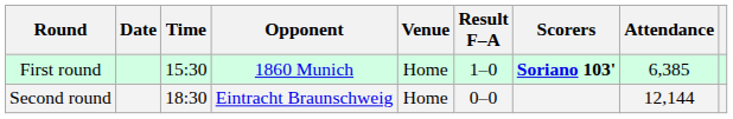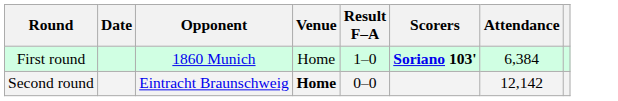 <table class="wikitable sortable" style="text-align:center">
 <tr>
 <th>Round</th>
 <th>Date</th>
-<th>Time</th>
 <th>Opponent</th>
 <th>Venue</th>
 <th>Result<br>F–A</th>
 <th class="unsortable">Scorers</th>
 <th>Attendance</th>
 <th class="unsortable"></th>
 </tr>
 <tr bgcolor="#d0ffe3">
 <td>First round</td>
 <td></td>
-<td>15:30</td>
 <td><a href='#'>1860 Munich</a></td>
 <td>Home</td>
 <td>1–0 </td>
 <td><strong><a href='#'>Soriano</a> 103'</strong></td>
-<td>6,385</td>
+<td>6,384</td>
 <td></td>
 </tr>
 <tr bgcolor="#f3f3f3">
 <td>Second round</td>
 <td></td>
-<td>18:30</td>
 <td><a href='#'>Eintracht Braunschweig</a></td>
-<td>Home</td>
+<td><strong>Home</strong></td>
 <td>0–0 <br></td>
 <td></td>
-<td>12,144</td>
+<td>12,142</td>
 <td></td>
 </tr>
 </table>
